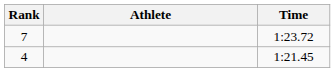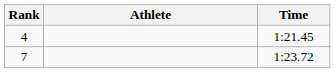 <table class=wikitable style="text-align:center">
 <tr>
 <th width=40>Rank</th>
 <th width=250>Athlete</th>
 <th width=80>Time</th>
 </tr>
 <tr>
+<td>4</td>
+<td align=left></td>
+<td>1:21.45</td>
+</tr>
+<tr>
 <td>7</td>
 <td align=left></td>
 <td>1:23.72</td>
 </tr>
-<tr>
-<td>4</td>
-<td align=left></td>
-<td>1:21.45</td>
-</tr>
 </table>
